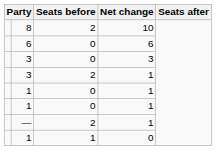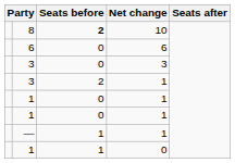 <table class=wikitable style="text-align:right">
 <tr>
 <th colspan="2">Party</th>
 <th>Seats before</th>
 <th>Net change</th>
 <th>Seats after</th>
 </tr>
 <tr>
 <td></td>
 <td>8</td>
-<td> 2</td>
+<td><strong> 2</strong></td>
 <td>10</td>
 </tr>
 <tr>
 <td></td>
 <td>6</td>
 <td> 0</td>
 <td>6</td>
 </tr>
 <tr>
 <td></td>
 <td>3</td>
 <td> 0</td>
 <td>3</td>
 </tr>
 <tr>
 <td></td>
 <td>3</td>
 <td> 2</td>
 <td>1</td>
 </tr>
 <tr>
 <td></td>
 <td>1</td>
 <td> 0</td>
 <td>1</td>
 </tr>
 <tr>
 <td></td>
 <td>1</td>
 <td> 0</td>
 <td>1</td>
 </tr>
 <tr>
 <td></td>
 <td>—</td>
-<td> 2</td>
+<td> 1</td>
 <td>1</td>
 </tr>
 <tr>
 <td></td>
 <td>1</td>
 <td> 1</td>
 <td>0</td>
 </tr>
 </table>
